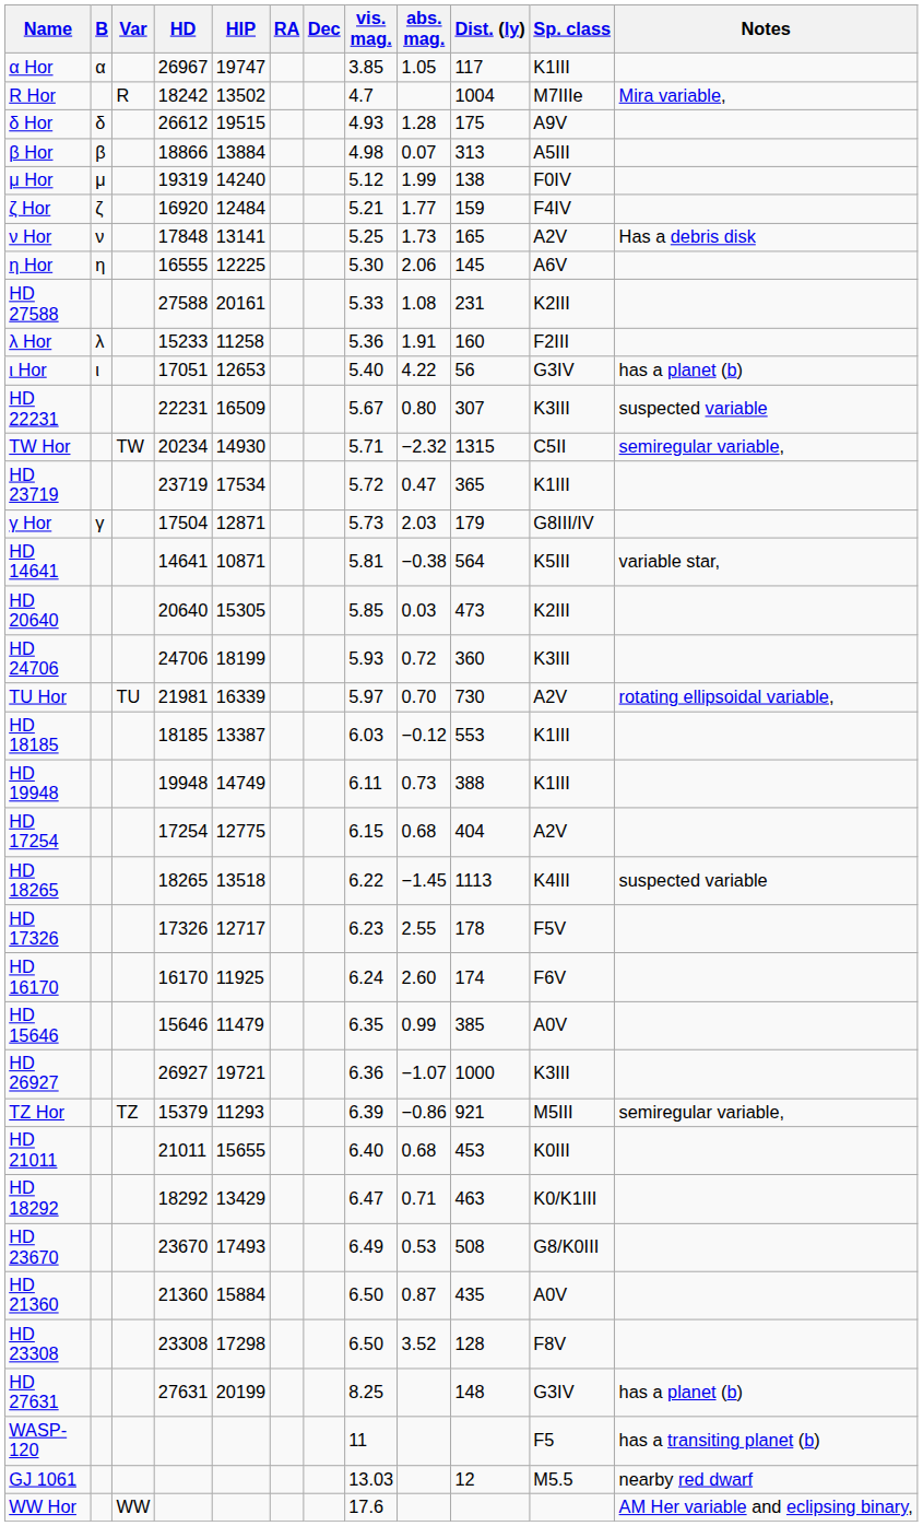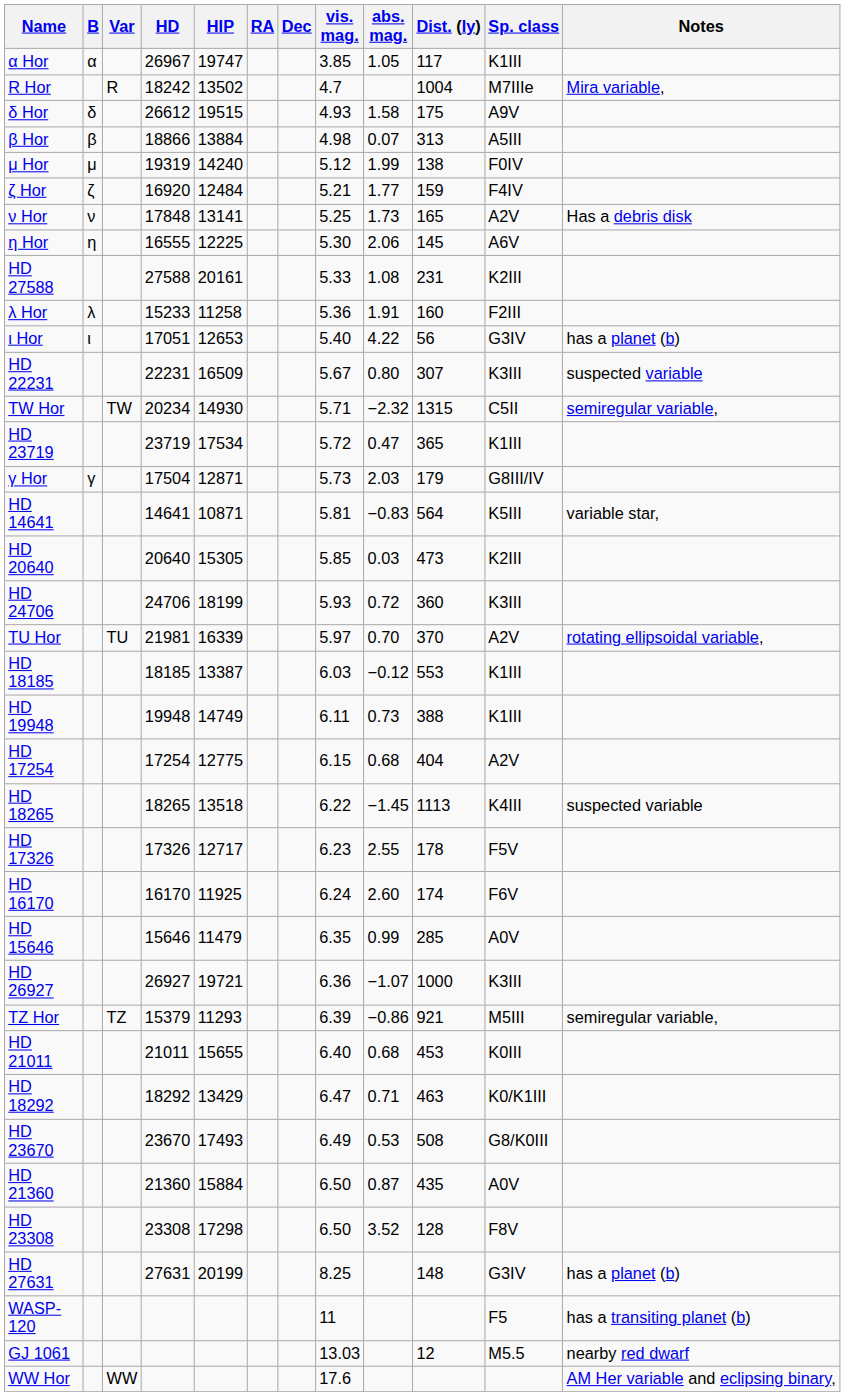 <table class="wikitable sortable sticky-header">
 <tr>
 <th width="70"><a href='#'>Name</a></th>
 <th><a href='#'>B</a></th>
 <th><a href='#'>Var</a></th>
 <th><a href='#'>HD</a></th>
 <th><a href='#'>HIP</a></th>
 <th><a href='#'>RA</a></th>
 <th><a href='#'>Dec</a></th>
 <th><a href='#'>vis.<br>mag.</a></th>
 <th><a href='#'>abs.<br>mag.</a></th>
 <th><a href='#'>Dist.</a> (<a href='#'>ly</a>)</th>
 <th><a href='#'>Sp. class</a></th>
 <th>Notes</th>
 </tr>
 <tr>
 <td><a href='#'>α Hor</a></td>
 <td>α</td>
 <td></td>
 <td>26967</td>
 <td>19747</td>
 <td></td>
 <td></td>
 <td>3.85</td>
 <td>1.05</td>
 <td>117</td>
 <td>K1III</td>
 <td></td>
 </tr>
 <tr>
 <td><a href='#'>R Hor</a></td>
 <td></td>
 <td>R</td>
 <td>18242</td>
 <td>13502</td>
 <td></td>
 <td></td>
 <td>4.7</td>
 <td></td>
 <td>1004</td>
 <td>M7IIIe</td>
 <td style="text-align:left;"><a href='#'>Mira variable</a>, </td>
 </tr>
 <tr>
 <td><a href='#'>δ Hor</a></td>
 <td>δ</td>
 <td></td>
 <td>26612</td>
 <td>19515</td>
 <td></td>
 <td></td>
 <td>4.93</td>
-<td>1.28</td>
+<td>1.58</td>
 <td>175</td>
 <td>A9V</td>
 <td></td>
 </tr>
 <tr>
 <td><a href='#'>β Hor</a></td>
 <td>β</td>
 <td></td>
 <td>18866</td>
 <td>13884</td>
 <td></td>
 <td></td>
 <td>4.98</td>
 <td>0.07</td>
 <td>313</td>
 <td>A5III</td>
 <td></td>
 </tr>
 <tr>
 <td><a href='#'>μ Hor</a></td>
 <td>μ</td>
 <td></td>
 <td>19319</td>
 <td>14240</td>
 <td></td>
 <td></td>
 <td>5.12</td>
 <td>1.99</td>
 <td>138</td>
 <td>F0IV</td>
 <td></td>
 </tr>
 <tr>
 <td><a href='#'>ζ Hor</a></td>
 <td>ζ</td>
 <td></td>
 <td>16920</td>
 <td>12484</td>
 <td></td>
 <td></td>
 <td>5.21</td>
 <td>1.77</td>
 <td>159</td>
 <td>F4IV</td>
 <td></td>
 </tr>
 <tr>
 <td><a href='#'>ν Hor</a></td>
 <td>ν</td>
 <td></td>
 <td>17848</td>
 <td>13141</td>
 <td></td>
 <td></td>
 <td>5.25</td>
 <td>1.73</td>
 <td>165</td>
 <td>A2V</td>
 <td>Has a <a href='#'>debris disk</a></td>
 </tr>
 <tr>
 <td><a href='#'>η Hor</a></td>
 <td>η</td>
 <td></td>
 <td>16555</td>
 <td>12225</td>
 <td></td>
 <td></td>
 <td>5.30</td>
 <td>2.06</td>
 <td>145</td>
 <td>A6V</td>
 <td></td>
 </tr>
 <tr>
 <td><a href='#'>HD 27588</a></td>
 <td></td>
 <td></td>
 <td>27588</td>
 <td>20161</td>
 <td></td>
 <td></td>
 <td>5.33</td>
 <td>1.08</td>
 <td>231</td>
 <td>K2III</td>
 <td></td>
 </tr>
 <tr>
 <td><a href='#'>λ Hor</a></td>
 <td>λ</td>
 <td></td>
 <td>15233</td>
 <td>11258</td>
 <td></td>
 <td></td>
 <td>5.36</td>
 <td>1.91</td>
 <td>160</td>
 <td>F2III</td>
 <td></td>
 </tr>
 <tr>
 <td><a href='#'>ι Hor</a></td>
 <td>ι</td>
 <td></td>
 <td>17051</td>
 <td>12653</td>
 <td></td>
 <td></td>
 <td>5.40</td>
 <td>4.22</td>
 <td>56</td>
 <td>G3IV</td>
 <td style="text-align:left;">has a <a href='#'>planet</a> (<a href='#'>b</a>)</td>
 </tr>
 <tr>
 <td><a href='#'>HD 22231</a></td>
 <td></td>
 <td></td>
 <td>22231</td>
 <td>16509</td>
 <td></td>
 <td></td>
 <td>5.67</td>
 <td>0.80</td>
 <td>307</td>
 <td>K3III</td>
 <td>suspected <a href='#'>variable</a></td>
 </tr>
 <tr>
 <td><a href='#'>TW Hor</a></td>
 <td></td>
 <td>TW</td>
 <td>20234</td>
 <td>14930</td>
 <td></td>
 <td></td>
 <td>5.71</td>
 <td>−2.32</td>
 <td>1315</td>
 <td>C5II</td>
 <td><a href='#'>semiregular variable</a>, </td>
 </tr>
 <tr>
 <td><a href='#'>HD 23719</a></td>
 <td></td>
 <td></td>
 <td>23719</td>
 <td>17534</td>
 <td></td>
 <td></td>
 <td>5.72</td>
 <td>0.47</td>
 <td>365</td>
 <td>K1III</td>
 <td></td>
 </tr>
 <tr>
 <td><a href='#'>γ Hor</a></td>
 <td>γ</td>
 <td></td>
 <td>17504</td>
 <td>12871</td>
 <td></td>
 <td></td>
 <td>5.73</td>
 <td>2.03</td>
 <td>179</td>
 <td>G8III/IV</td>
 <td></td>
 </tr>
 <tr>
 <td><a href='#'>HD 14641</a></td>
 <td></td>
 <td></td>
 <td>14641</td>
 <td>10871</td>
 <td></td>
 <td></td>
 <td>5.81</td>
-<td>−0.38</td>
+<td>−0.83</td>
 <td>564</td>
 <td>K5III</td>
 <td>variable star, </td>
 </tr>
 <tr>
 <td><a href='#'>HD 20640</a></td>
 <td></td>
 <td></td>
 <td>20640</td>
 <td>15305</td>
 <td></td>
 <td></td>
 <td>5.85</td>
 <td>0.03</td>
 <td>473</td>
 <td>K2III</td>
 <td></td>
 </tr>
 <tr>
 <td><a href='#'>HD 24706</a></td>
 <td></td>
 <td></td>
 <td>24706</td>
 <td>18199</td>
 <td></td>
 <td></td>
 <td>5.93</td>
 <td>0.72</td>
 <td>360</td>
 <td>K3III</td>
 <td></td>
 </tr>
 <tr>
 <td><a href='#'>TU Hor</a></td>
 <td></td>
 <td>TU</td>
 <td>21981</td>
 <td>16339</td>
 <td></td>
 <td></td>
 <td>5.97</td>
 <td>0.70</td>
-<td>730</td>
+<td>370</td>
 <td>A2V</td>
 <td><a href='#'>rotating ellipsoidal variable</a>, </td>
 </tr>
 <tr>
 <td><a href='#'>HD 18185</a></td>
 <td></td>
 <td></td>
 <td>18185</td>
 <td>13387</td>
 <td></td>
 <td></td>
 <td>6.03</td>
 <td>−0.12</td>
 <td>553</td>
 <td>K1III</td>
 <td></td>
 </tr>
 <tr>
 <td><a href='#'>HD 19948</a></td>
 <td></td>
 <td></td>
 <td>19948</td>
 <td>14749</td>
 <td></td>
 <td></td>
 <td>6.11</td>
 <td>0.73</td>
 <td>388</td>
 <td>K1III</td>
 <td></td>
 </tr>
 <tr>
 <td><a href='#'>HD 17254</a></td>
 <td></td>
 <td></td>
 <td>17254</td>
 <td>12775</td>
 <td></td>
 <td></td>
 <td>6.15</td>
 <td>0.68</td>
 <td>404</td>
 <td>A2V</td>
 <td></td>
 </tr>
 <tr>
 <td><a href='#'>HD 18265</a></td>
 <td></td>
 <td></td>
 <td>18265</td>
 <td>13518</td>
 <td></td>
 <td></td>
 <td>6.22</td>
 <td>−1.45</td>
 <td>1113</td>
 <td>K4III</td>
 <td>suspected variable</td>
 </tr>
 <tr>
 <td><a href='#'>HD 17326</a></td>
 <td></td>
 <td></td>
 <td>17326</td>
 <td>12717</td>
 <td></td>
 <td></td>
 <td>6.23</td>
 <td>2.55</td>
 <td>178</td>
 <td>F5V</td>
 <td></td>
 </tr>
 <tr>
 <td><a href='#'>HD 16170</a></td>
 <td></td>
 <td></td>
 <td>16170</td>
 <td>11925</td>
 <td></td>
 <td></td>
 <td>6.24</td>
 <td>2.60</td>
 <td>174</td>
 <td>F6V</td>
 <td></td>
 </tr>
 <tr>
 <td><a href='#'>HD 15646</a></td>
 <td></td>
 <td></td>
 <td>15646</td>
 <td>11479</td>
 <td></td>
 <td></td>
 <td>6.35</td>
 <td>0.99</td>
-<td>385</td>
+<td>285</td>
 <td>A0V</td>
 <td></td>
 </tr>
 <tr>
 <td><a href='#'>HD 26927</a></td>
 <td></td>
 <td></td>
 <td>26927</td>
 <td>19721</td>
 <td></td>
 <td></td>
 <td>6.36</td>
 <td>−1.07</td>
 <td>1000</td>
 <td>K3III</td>
 <td></td>
 </tr>
 <tr>
 <td><a href='#'>TZ Hor</a></td>
 <td></td>
 <td>TZ</td>
 <td>15379</td>
 <td>11293</td>
 <td></td>
 <td></td>
 <td>6.39</td>
 <td>−0.86</td>
 <td>921</td>
 <td>M5III</td>
 <td>semiregular variable, </td>
 </tr>
 <tr>
 <td><a href='#'>HD 21011</a></td>
 <td></td>
 <td></td>
 <td>21011</td>
 <td>15655</td>
 <td></td>
 <td></td>
 <td>6.40</td>
 <td>0.68</td>
 <td>453</td>
 <td>K0III</td>
 <td></td>
 </tr>
 <tr>
 <td><a href='#'>HD 18292</a></td>
 <td></td>
 <td></td>
 <td>18292</td>
 <td>13429</td>
 <td></td>
 <td></td>
 <td>6.47</td>
 <td>0.71</td>
 <td>463</td>
 <td>K0/K1III</td>
 <td></td>
 </tr>
 <tr>
 <td><a href='#'>HD 23670</a></td>
 <td></td>
 <td></td>
 <td>23670</td>
 <td>17493</td>
 <td></td>
 <td></td>
 <td>6.49</td>
 <td>0.53</td>
 <td>508</td>
 <td>G8/K0III</td>
 <td></td>
 </tr>
 <tr>
 <td><a href='#'>HD 21360</a></td>
 <td></td>
 <td></td>
 <td>21360</td>
 <td>15884</td>
 <td></td>
 <td></td>
 <td>6.50</td>
 <td>0.87</td>
 <td>435</td>
 <td>A0V</td>
 <td></td>
 </tr>
 <tr>
 <td><a href='#'>HD 23308</a></td>
 <td></td>
 <td></td>
 <td>23308</td>
 <td>17298</td>
 <td></td>
 <td></td>
 <td>6.50</td>
 <td>3.52</td>
 <td>128</td>
 <td>F8V</td>
 <td></td>
 </tr>
 <tr>
 <td><a href='#'>HD 27631</a></td>
 <td></td>
 <td></td>
 <td>27631</td>
 <td>20199</td>
 <td></td>
 <td></td>
 <td>8.25</td>
 <td></td>
 <td>148</td>
 <td>G3IV</td>
 <td style="text-align:left;">has a <a href='#'>planet</a> (<a href='#'>b</a>)</td>
 </tr>
 <tr>
 <td><a href='#'>WASP-120</a></td>
 <td></td>
 <td></td>
 <td></td>
 <td></td>
 <td></td>
 <td></td>
 <td>11</td>
 <td></td>
 <td></td>
 <td>F5</td>
 <td style="text-align:left;">has a <a href='#'>transiting planet</a> (<a href='#'>b</a>)</td>
 </tr>
 <tr>
 <td><a href='#'>GJ 1061</a></td>
 <td></td>
 <td></td>
 <td></td>
 <td></td>
 <td></td>
 <td></td>
 <td>13.03</td>
 <td></td>
 <td>12</td>
 <td>M5.5</td>
 <td style="text-align:left;">nearby <a href='#'>red dwarf</a></td>
 </tr>
 <tr>
 <td><a href='#'>WW Hor</a></td>
 <td></td>
 <td>WW</td>
 <td></td>
 <td></td>
 <td></td>
 <td></td>
 <td>17.6</td>
 <td></td>
 <td></td>
 <td></td>
 <td><a href='#'>AM Her variable</a> and <a href='#'>eclipsing binary</a>, <br></td>
 </tr>
 </table>
